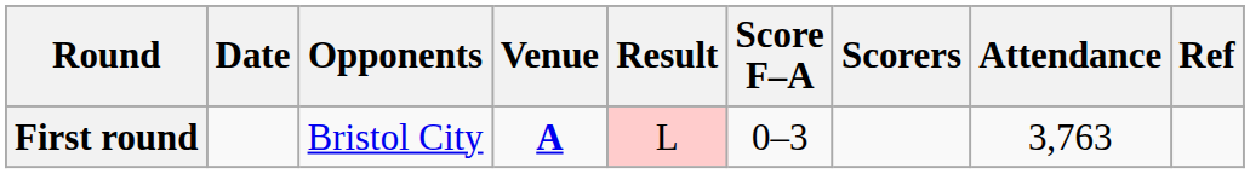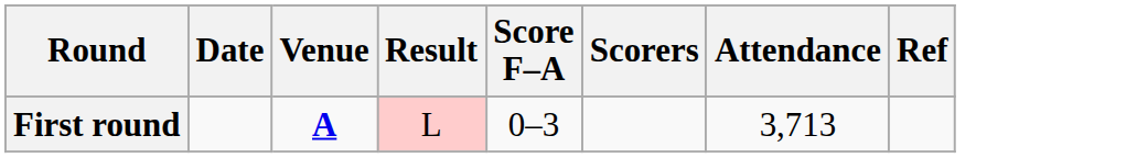 <table class="wikitable plainrowheaders" style="text-align:center">
 <tr>
 <th scope="col">Round</th>
 <th scope="col">Date</th>
-<th scope="col">Opponents</th>
 <th scope="col">Venue</th>
 <th scope="col">Result</th>
 <th scope="col">Score<br>F–A</th>
 <th scope="col" class="unsortable">Scorers</th>
 <th scope="col">Attendance</th>
 <th scope="col" class="unsortable">Ref</th>
 </tr>
 <tr>
 <th scope="row">First round</th>
 <td align="left"></td>
-<td align="left"><a href='#'>Bristol City</a></td>
 <td><strong><a href='#'>A</a></strong></td>
 <td style="background-color:#FFCCCC">L</td>
 <td>0–3</td>
 <td align="left"></td>
-<td>3,763</td>
+<td>3,713</td>
 <td></td>
 </tr>
 </table>
